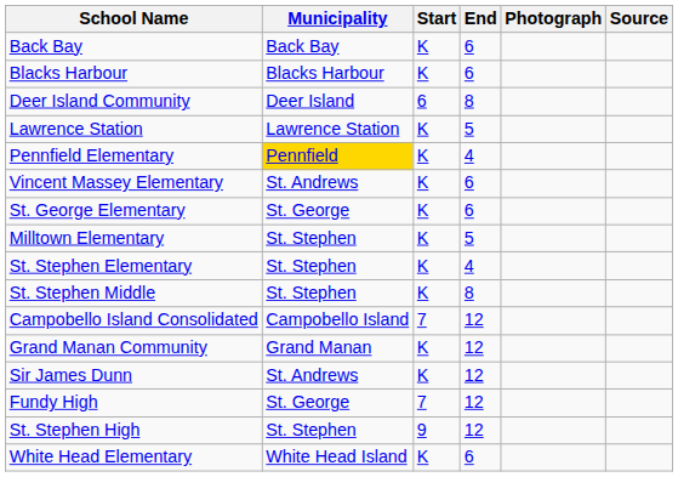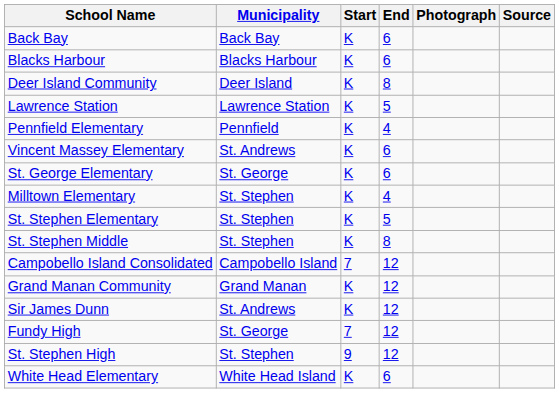 <table class="wikitable sortable">
 <tr>
 <th>School Name</th>
 <th><a href='#'>Municipality</a></th>
 <th>Start</th>
 <th>End</th>
 <th>Photograph</th>
 <th>Source</th>
 </tr>
 <tr>
 <td><a href='#'>Back Bay</a></td>
 <td><a href='#'>Back Bay</a></td>
 <td><a href='#'>K</a></td>
 <td><a href='#'>6</a></td>
 <td></td>
 <td></td>
 </tr>
 <tr>
 <td><a href='#'>Blacks Harbour</a></td>
 <td><a href='#'>Blacks Harbour</a></td>
 <td><a href='#'>K</a></td>
 <td><a href='#'>6</a></td>
 <td></td>
 <td></td>
 </tr>
 <tr>
 <td><a href='#'>Deer Island Community</a></td>
 <td><a href='#'>Deer Island</a></td>
-<td><a href='#'>6</a></td>
+<td><a href='#'>K</a></td>
 <td><a href='#'>8</a></td>
 <td></td>
 <td></td>
 </tr>
 <tr>
 <td><a href='#'>Lawrence Station</a></td>
 <td><a href='#'>Lawrence Station</a></td>
 <td><a href='#'>K</a></td>
 <td><a href='#'>5</a></td>
 <td></td>
 <td></td>
 </tr>
 <tr>
 <td><a href='#'>Pennfield Elementary</a></td>
-<td style="background: gold;"><a href='#'>Pennfield</a></td>
+<td><a href='#'>Pennfield</a></td>
 <td><a href='#'>K</a></td>
 <td><a href='#'>4</a></td>
 <td></td>
 <td></td>
 </tr>
 <tr>
 <td><a href='#'>Vincent Massey Elementary</a></td>
 <td><a href='#'>St. Andrews</a></td>
 <td><a href='#'>K</a></td>
 <td><a href='#'>6</a></td>
 <td></td>
 <td></td>
 </tr>
 <tr>
 <td><a href='#'>St. George Elementary</a></td>
 <td><a href='#'>St. George</a></td>
 <td><a href='#'>K</a></td>
 <td><a href='#'>6</a></td>
 <td></td>
 <td></td>
 </tr>
 <tr>
 <td><a href='#'>Milltown Elementary</a></td>
 <td><a href='#'>St. Stephen</a></td>
 <td><a href='#'>K</a></td>
-<td><a href='#'>5</a></td>
+<td><a href='#'>4</a></td>
 <td></td>
 <td></td>
 </tr>
 <tr>
 <td><a href='#'>St. Stephen Elementary</a></td>
 <td><a href='#'>St. Stephen</a></td>
 <td><a href='#'>K</a></td>
-<td><a href='#'>4</a></td>
+<td><a href='#'>5</a></td>
 <td></td>
 <td></td>
 </tr>
 <tr>
 <td><a href='#'>St. Stephen Middle</a></td>
 <td><a href='#'>St. Stephen</a></td>
 <td><a href='#'>K</a></td>
 <td><a href='#'>8</a></td>
 <td></td>
 <td></td>
 </tr>
 <tr>
 <td><a href='#'>Campobello Island Consolidated</a></td>
 <td><a href='#'>Campobello Island</a></td>
 <td><a href='#'>7</a></td>
 <td><a href='#'>12</a></td>
 <td></td>
 <td></td>
 </tr>
 <tr>
 <td><a href='#'>Grand Manan Community</a></td>
 <td><a href='#'>Grand Manan</a></td>
 <td><a href='#'>K</a></td>
 <td><a href='#'>12</a></td>
 <td></td>
 <td></td>
 </tr>
 <tr>
 <td><a href='#'>Sir James Dunn</a></td>
 <td><a href='#'>St. Andrews</a></td>
 <td><a href='#'>K</a></td>
 <td><a href='#'>12</a></td>
 <td></td>
 <td></td>
 </tr>
 <tr>
 <td><a href='#'>Fundy High</a></td>
 <td><a href='#'>St. George</a></td>
 <td><a href='#'>7</a></td>
 <td><a href='#'>12</a></td>
 <td></td>
 <td></td>
 </tr>
 <tr>
 <td><a href='#'>St. Stephen High</a></td>
 <td><a href='#'>St. Stephen</a></td>
 <td><a href='#'>9</a></td>
 <td><a href='#'>12</a></td>
 <td></td>
 <td></td>
 </tr>
 <tr>
 <td><a href='#'>White Head Elementary</a></td>
 <td><a href='#'>White Head Island</a></td>
 <td><a href='#'>K</a></td>
 <td><a href='#'>6</a></td>
 <td></td>
 <td></td>
 </tr>
 </table>
